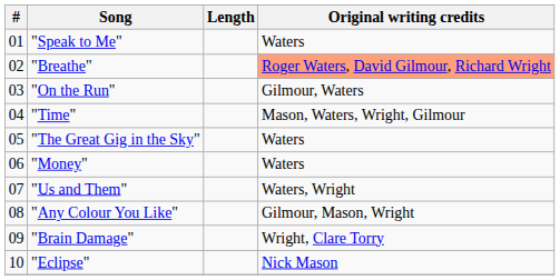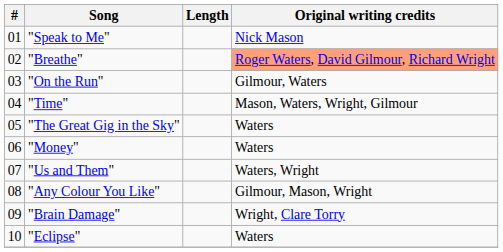 <table class="wikitable">
 <tr>
 <th>#</th>
 <th>Song</th>
 <th>Length</th>
 <th>Original writing credits</th>
 </tr>
 <tr>
 <td>01</td>
 <td>"<a href='#'>Speak to Me</a>"</td>
 <td></td>
-<td>Waters</td>
+<td><a href='#'>Nick Mason</a></td>
 </tr>
 <tr>
 <td>02</td>
 <td>"<a href='#'>Breathe</a>"</td>
 <td></td>
 <td style="background: lightsalmon;"><a href='#'>Roger Waters</a>, <a href='#'>David Gilmour</a>, <a href='#'>Richard Wright</a></td>
 </tr>
 <tr>
 <td>03</td>
 <td>"<a href='#'>On the Run</a>"</td>
 <td></td>
 <td>Gilmour, Waters</td>
 </tr>
 <tr>
 <td>04</td>
 <td>"<a href='#'>Time</a>"</td>
 <td></td>
 <td>Mason, Waters, Wright, Gilmour</td>
 </tr>
 <tr>
 <td>05</td>
 <td>"<a href='#'>The Great Gig in the Sky</a>"</td>
 <td></td>
 <td>Waters</td>
 </tr>
 <tr>
 <td>06</td>
 <td>"<a href='#'>Money</a>"</td>
 <td></td>
 <td>Waters</td>
 </tr>
 <tr>
 <td>07</td>
 <td>"<a href='#'>Us and Them</a>"</td>
 <td></td>
 <td>Waters, Wright</td>
 </tr>
 <tr>
 <td>08</td>
 <td>"<a href='#'>Any Colour You Like</a>"</td>
 <td></td>
 <td>Gilmour, Mason, Wright</td>
 </tr>
 <tr>
 <td>09</td>
 <td>"<a href='#'>Brain Damage</a>"</td>
 <td></td>
 <td>Wright, <a href='#'>Clare Torry</a></td>
 </tr>
 <tr>
 <td>10</td>
 <td>"<a href='#'>Eclipse</a>"</td>
 <td></td>
-<td><a href='#'>Nick Mason</a></td>
+<td>Waters</td>
 </tr>
 <tr>
 </tr>
 </table>
